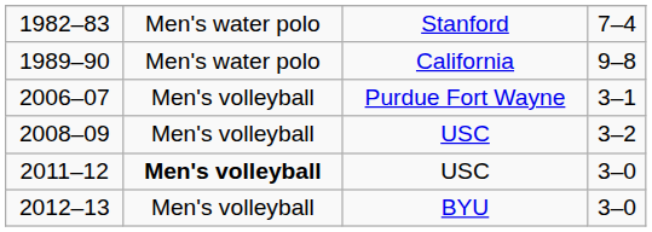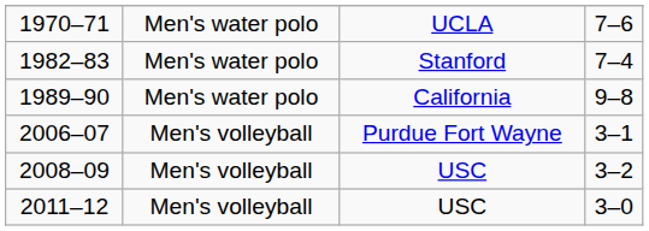 <table class="wikitable" width="50%">
 <tr align="center">
+</tr>
+<tr align="center" bgcolor="">
+<td>1970–71</td>
+<td>Men's water polo</td>
+<td><a href='#'>UCLA</a></td>
+<td>7–6</td>
 </tr>
 <tr align="center" bgcolor="">
 <td>1982–83</td>
 <td>Men's water polo</td>
 <td><a href='#'>Stanford</a></td>
 <td>7–4</td>
 </tr>
 <tr align="center" bgcolor="">
 <td>1989–90</td>
 <td>Men's water polo</td>
 <td><a href='#'>California</a></td>
 <td>9–8</td>
 </tr>
 <tr align="center" bgcolor="">
 <td>2006–07</td>
 <td>Men's volleyball</td>
 <td><a href='#'>Purdue Fort Wayne</a></td>
 <td>3–1</td>
 </tr>
 <tr align="center" bgcolor="">
 <td>2008–09</td>
 <td>Men's volleyball</td>
 <td><a href='#'>USC</a></td>
 <td>3–2</td>
 </tr>
 <tr align="center" bgcolor="">
 <td>2011–12</td>
-<td><strong>Men's volleyball</strong></td>
+<td>Men's volleyball</td>
 <td>USC</td>
 <td>3–0</td>
 </tr>
-<tr align="center" bgcolor="">
-<td>2012–13</td>
-<td>Men's volleyball</td>
-<td><a href='#'>BYU</a></td>
-<td>3–0</td>
-</tr>
 </table>
